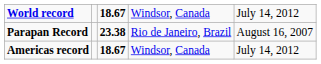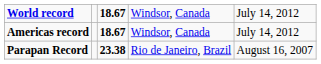 <table class="wikitable">
 <tr>
 <td><strong><a href='#'>World record</a></strong></td>
+<td></td>
+<td><strong>18.67</strong></td>
+<td><a href='#'>Windsor</a>, <a href='#'>Canada</a></td>
+<td>July 14, 2012</td>
+</tr>
+<tr>
+<td><strong>Americas record</strong></td>
 <td></td>
 <td><strong>18.67</strong></td>
 <td><a href='#'>Windsor</a>, <a href='#'>Canada</a></td>
 <td>July 14, 2012</td>
 </tr>
 <tr>
 <td><strong>Parapan Record</strong></td>
 <td></td>
 <td><strong>23.38</strong></td>
 <td><a href='#'>Rio de Janeiro</a>, <a href='#'>Brazil</a></td>
 <td>August 16, 2007</td>
 </tr>
-<tr>
-<td><strong>Americas record</strong></td>
-<td></td>
-<td><strong>18.67</strong></td>
-<td><a href='#'>Windsor</a>, <a href='#'>Canada</a></td>
-<td>July 14, 2012</td>
-</tr>
 </table>
